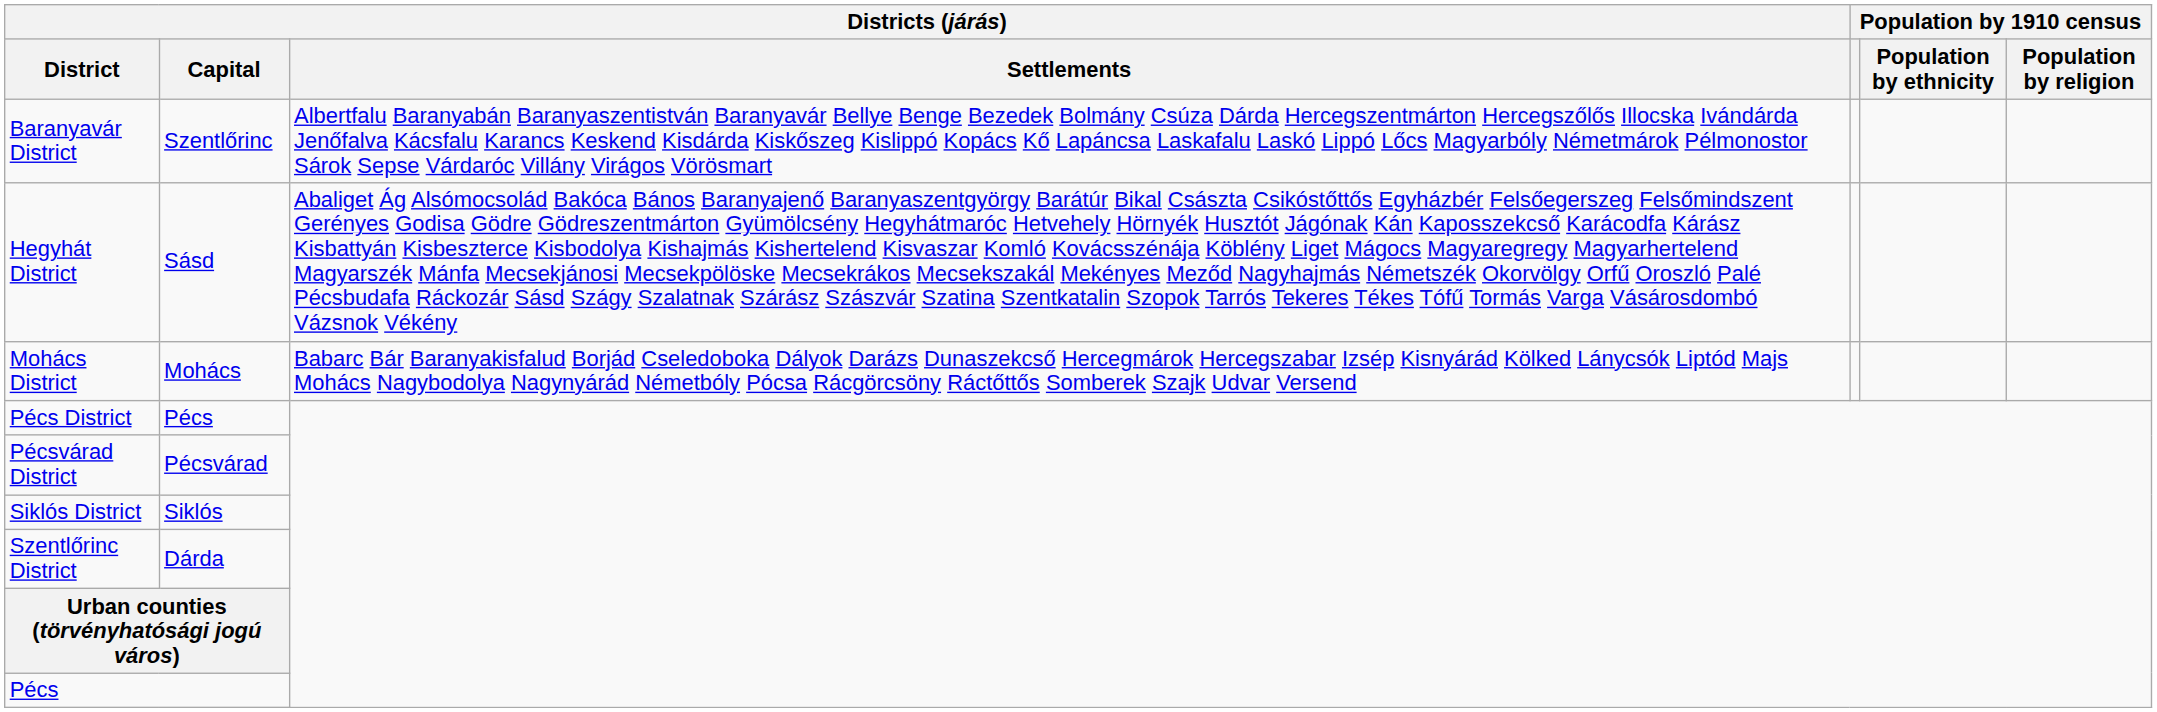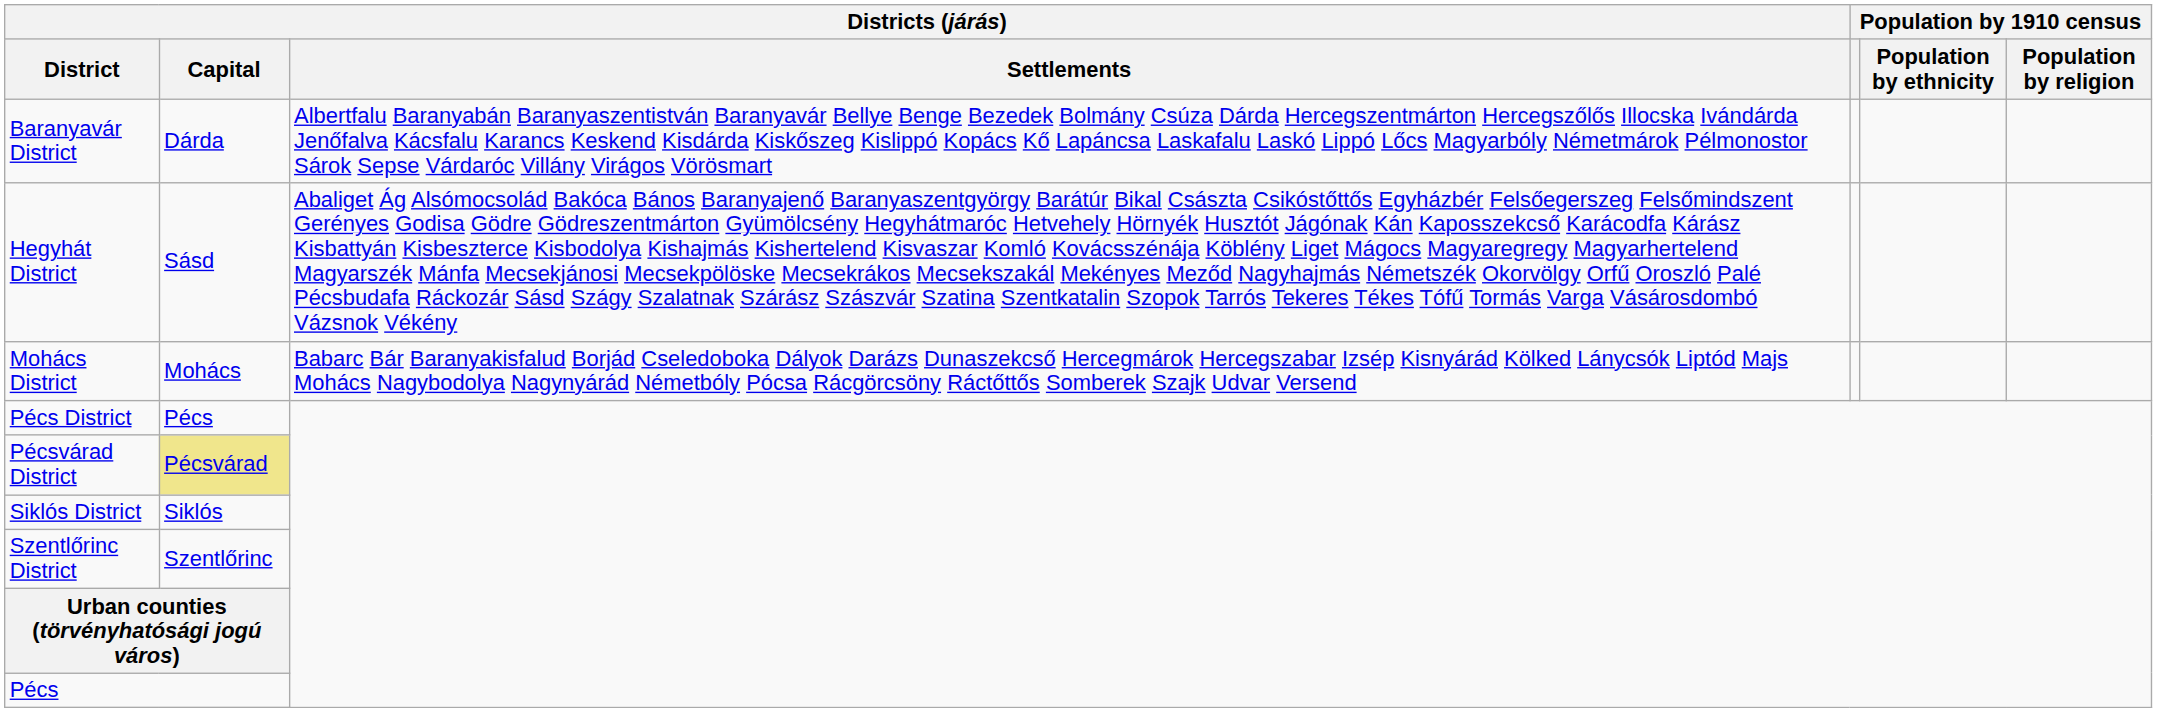 <table class="wikitable">
 <tr>
 <th colspan=3>Districts (<em>járás</em>)</th>
 <th colspan=4>Population by 1910 census</th>
 </tr>
 <tr>
 <th>District</th>
 <th>Capital</th>
 <th>Settlements</th>
 <th></th>
 <th><strong>Population by ethnicity</strong></th>
 <th><strong>Population by religion</strong></th>
 </tr>
 <tr>
 <td><a href='#'>Baranyavár District</a></td>
-<td><a href='#'>Szentlőrinc</a></td>
+<td><a href='#'>Dárda</a></td>
 <td><a href='#'>Albertfalu</a> <a href='#'>Baranyabán</a> <a href='#'>Baranyaszentistván</a> <a href='#'>Baranyavár</a> <a href='#'>Bellye</a> <a href='#'>Benge</a> <a href='#'>Bezedek</a> <a href='#'>Bolmány</a> <a href='#'>Csúza</a> <a href='#'>Dárda</a> <a href='#'>Hercegszentmárton</a> <a href='#'>Hercegszőlős</a> <a href='#'>Illocska</a> <a href='#'>Ivándárda</a> <a href='#'>Jenőfalva</a> <a href='#'>Kácsfalu</a> <a href='#'>Karancs</a> <a href='#'>Keskend</a>  <a href='#'>Kisdárda</a> <a href='#'>Kiskőszeg</a> <a href='#'>Kislippó</a> <a href='#'>Kopács</a> <a href='#'>Kő</a> <a href='#'>Lapáncsa</a> <a href='#'>Laskafalu</a> <a href='#'>Laskó</a> <a href='#'>Lippó</a> <a href='#'>Lőcs</a> <a href='#'>Magyarbóly</a> <a href='#'>Németmárok</a> <a href='#'>Pélmonostor</a> <a href='#'>Sárok</a> <a href='#'>Sepse</a> <a href='#'>Várdaróc</a> <a href='#'>Villány</a> <a href='#'>Virágos</a> <a href='#'>Vörösmart</a></td>
 <td></td>
 <td></td>
 <td></td>
 </tr>
 <tr>
 <td><a href='#'>Hegyhát District</a></td>
 <td><a href='#'>Sásd</a></td>
 <td><a href='#'>Abaliget</a> <a href='#'>Ág</a> <a href='#'>Alsómocsolád</a> <a href='#'>Bakóca</a> <a href='#'>Bános</a> <a href='#'>Baranyajenő</a> <a href='#'>Baranyaszentgyörgy</a> <a href='#'>Barátúr</a> <a href='#'>Bikal</a> <a href='#'>Császta</a> <a href='#'>Csikóstőttős</a> <a href='#'>Egyházbér</a> <a href='#'>Felsőegerszeg</a> <a href='#'>Felsőmindszent</a> <a href='#'>Gerényes</a> <a href='#'>Godisa</a> <a href='#'>Gödre</a> <a href='#'>Gödreszentmárton</a>  <a href='#'>Gyümölcsény</a> <a href='#'>Hegyhátmaróc</a> <a href='#'>Hetvehely</a> <a href='#'>Hörnyék</a> <a href='#'>Husztót</a> <a href='#'>Jágónak</a> <a href='#'>Kán</a> <a href='#'>Kaposszekcső</a> <a href='#'>Karácodfa</a> <a href='#'>Kárász</a> <a href='#'>Kisbattyán</a> <a href='#'>Kisbeszterce</a> <a href='#'>Kisbodolya</a> <a href='#'>Kishajmás</a> <a href='#'>Kishertelend</a> <a href='#'>Kisvaszar</a> <a href='#'>Komló</a> <a href='#'>Kovácsszénája</a> <a href='#'>Köblény</a> <a href='#'>Liget</a> <a href='#'>Mágocs</a> <a href='#'>Magyaregregy</a> <a href='#'>Magyarhertelend</a> <a href='#'>Magyarszék</a> <a href='#'>Mánfa</a> <a href='#'>Mecsekjánosi</a> <a href='#'>Mecsekpölöske</a> <a href='#'>Mecsekrákos</a> <a href='#'>Mecsekszakál</a> <a href='#'>Mekényes</a> <a href='#'>Meződ</a> <a href='#'>Nagyhajmás</a> <a href='#'>Németszék</a> <a href='#'>Okorvölgy</a> <a href='#'>Orfű</a> <a href='#'>Oroszló</a>  <a href='#'>Palé</a> <a href='#'>Pécsbudafa</a> <a href='#'>Ráckozár</a> <a href='#'>Sásd</a> <a href='#'>Szágy</a> <a href='#'>Szalatnak</a> <a href='#'>Szárász</a> <a href='#'>Szászvár</a> <a href='#'>Szatina</a> <a href='#'>Szentkatalin</a> <a href='#'>Szopok</a> <a href='#'>Tarrós</a> <a href='#'>Tekeres</a> <a href='#'>Tékes</a> <a href='#'>Tófű</a> <a href='#'>Tormás</a> <a href='#'>Varga</a> <a href='#'>Vásárosdombó</a> <a href='#'>Vázsnok</a> <a href='#'>Vékény</a></td>
 <td></td>
 <td></td>
 <td></td>
 </tr>
 <tr>
 <td><a href='#'>Mohács District</a></td>
 <td><a href='#'>Mohács</a></td>
 <td><a href='#'>Babarc</a> <a href='#'>Bár</a> <a href='#'>Baranyakisfalud</a> <a href='#'>Borjád</a> <a href='#'>Cseledoboka</a> <a href='#'>Dályok</a> <a href='#'>Darázs</a> <a href='#'>Dunaszekcső</a> <a href='#'>Hercegmárok</a> <a href='#'>Hercegszabar</a> <a href='#'>Izsép</a> <a href='#'>Kisnyárád</a> <a href='#'>Kölked</a> <a href='#'>Lánycsók</a> <a href='#'>Liptód</a> <a href='#'>Majs</a> <a href='#'>Mohács</a> <a href='#'>Nagybodolya</a>  <a href='#'>Nagynyárád</a> <a href='#'>Németbóly</a> <a href='#'>Pócsa</a> <a href='#'>Rácgörcsöny</a> <a href='#'>Ráctőttős</a> <a href='#'>Somberek</a> <a href='#'>Szajk</a> <a href='#'>Udvar</a> <a href='#'>Versend</a></td>
 <td></td>
 <td></td>
 <td></td>
 </tr>
 <tr>
 <td><a href='#'>Pécs District</a></td>
 <td><a href='#'>Pécs</a></td>
 </tr>
 <tr>
 <td><a href='#'>Pécsvárad District</a></td>
-<td><a href='#'>Pécsvárad</a></td>
+<td style="background: khaki;"><a href='#'>Pécsvárad</a></td>
 </tr>
 <tr>
 <td><a href='#'>Siklós District</a></td>
 <td><a href='#'>Siklós</a></td>
 </tr>
 <tr>
 <td><a href='#'>Szentlőrinc District</a></td>
-<td><a href='#'>Dárda</a></td>
+<td><a href='#'>Szentlőrinc</a></td>
 </tr>
 <tr>
 <th colspan=2>Urban counties (<em>törvényhatósági jogú város</em>)</th>
 </tr>
 <tr>
 <td colspan=2><a href='#'>Pécs</a></td>
 </tr>
 <tr>
 </tr>
 </table>
